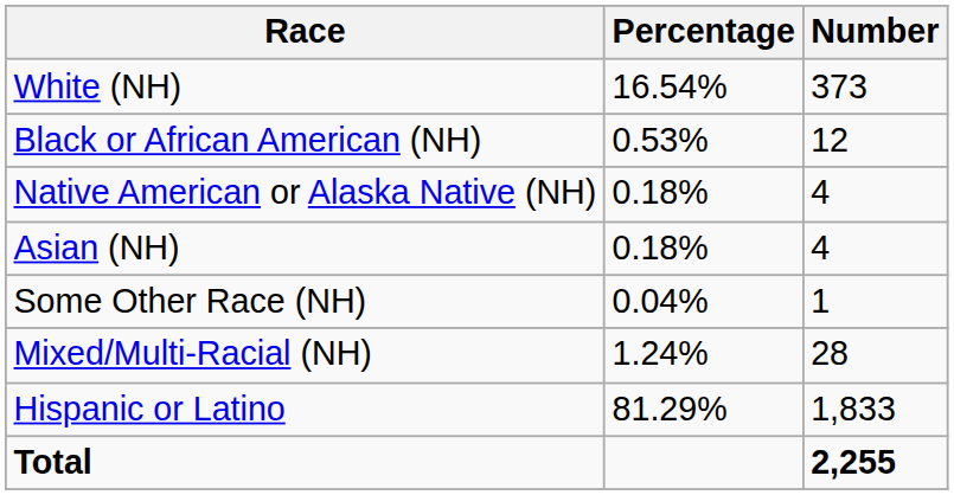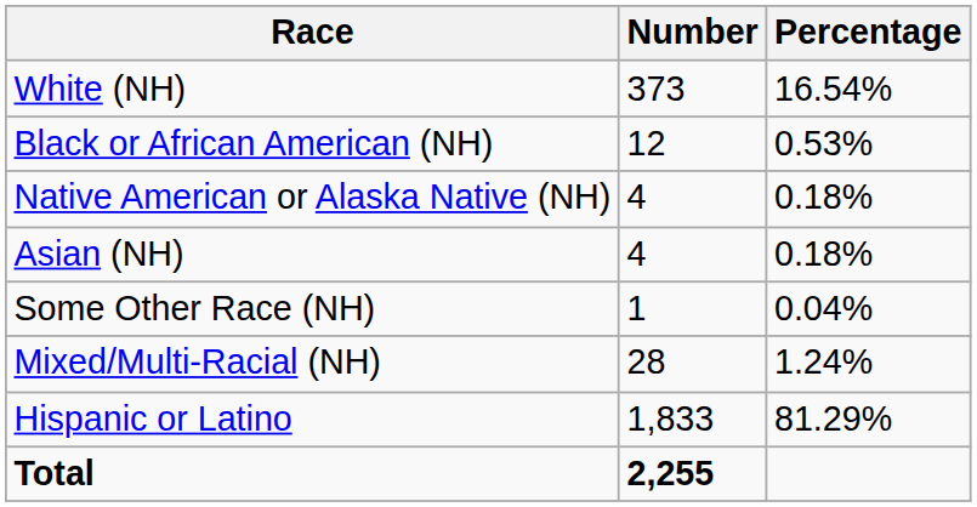 <table class="wikitable">
 <tr>
 <th>Race</th>
+<th>Number</th>
 <th>Percentage</th>
-<th>Number</th>
 </tr>
 <tr>
 <td><a href='#'>White</a> (NH)</td>
+<td>373</td>
 <td>16.54%</td>
-<td>373</td>
 </tr>
 <tr>
 <td><a href='#'>Black or African American</a> (NH)</td>
+<td>12</td>
 <td>0.53%</td>
-<td>12</td>
 </tr>
 <tr>
 <td><a href='#'>Native American</a> or <a href='#'>Alaska Native</a> (NH)</td>
+<td>4</td>
 <td>0.18%</td>
-<td>4</td>
 </tr>
 <tr>
 <td><a href='#'>Asian</a> (NH)</td>
+<td>4</td>
 <td>0.18%</td>
-<td>4</td>
 </tr>
 <tr>
 <td>Some Other Race (NH)</td>
+<td>1</td>
 <td>0.04%</td>
-<td>1</td>
 </tr>
 <tr>
 <td><a href='#'>Mixed/Multi-Racial</a> (NH)</td>
+<td>28</td>
 <td>1.24%</td>
-<td>28</td>
 </tr>
 <tr>
 <td><a href='#'>Hispanic or Latino</a></td>
+<td>1,833</td>
 <td>81.29%</td>
-<td>1,833</td>
 </tr>
 <tr>
 <td><strong>Total</strong></td>
+<td><strong>2,255</strong></td>
 <td></td>
-<td><strong>2,255</strong></td>
 </tr>
 </table>
